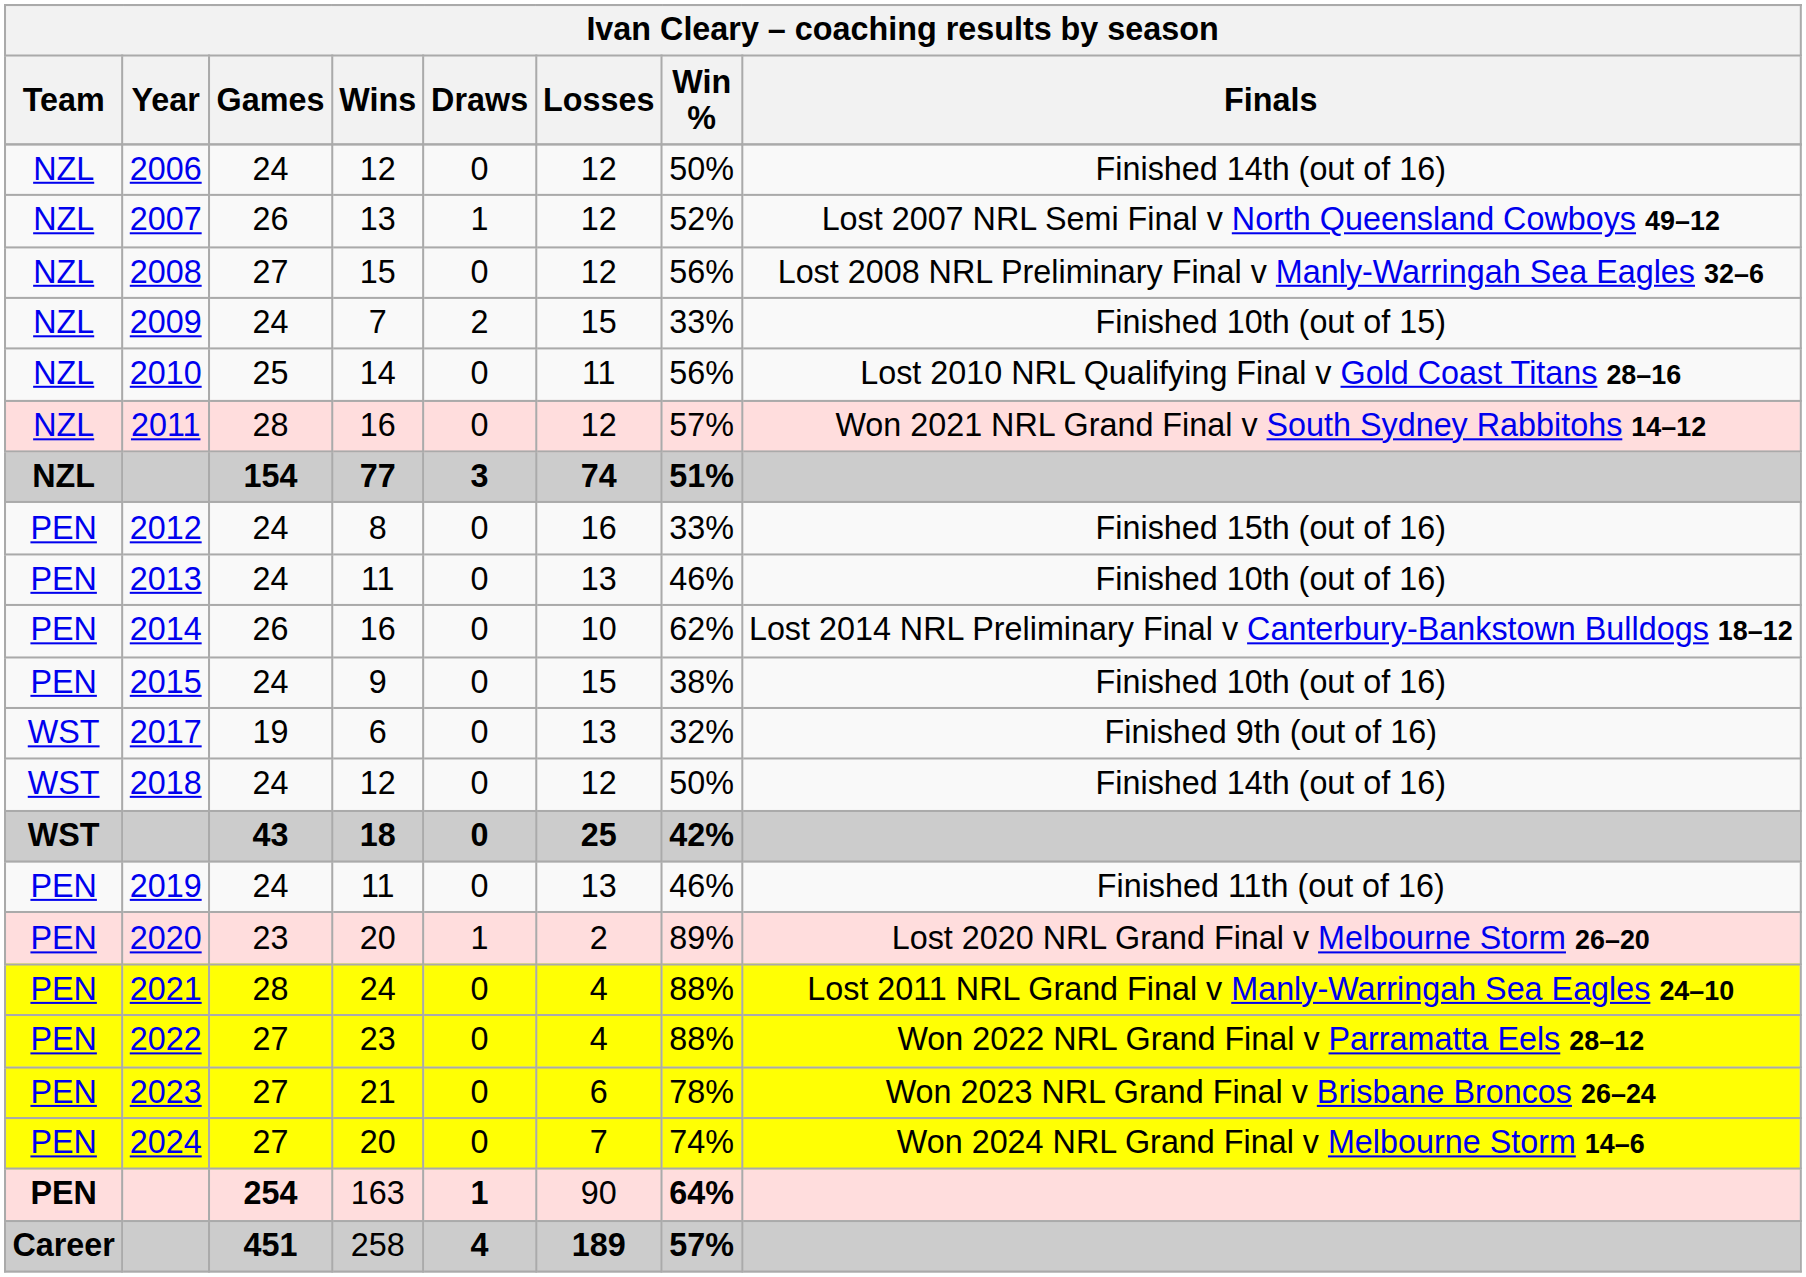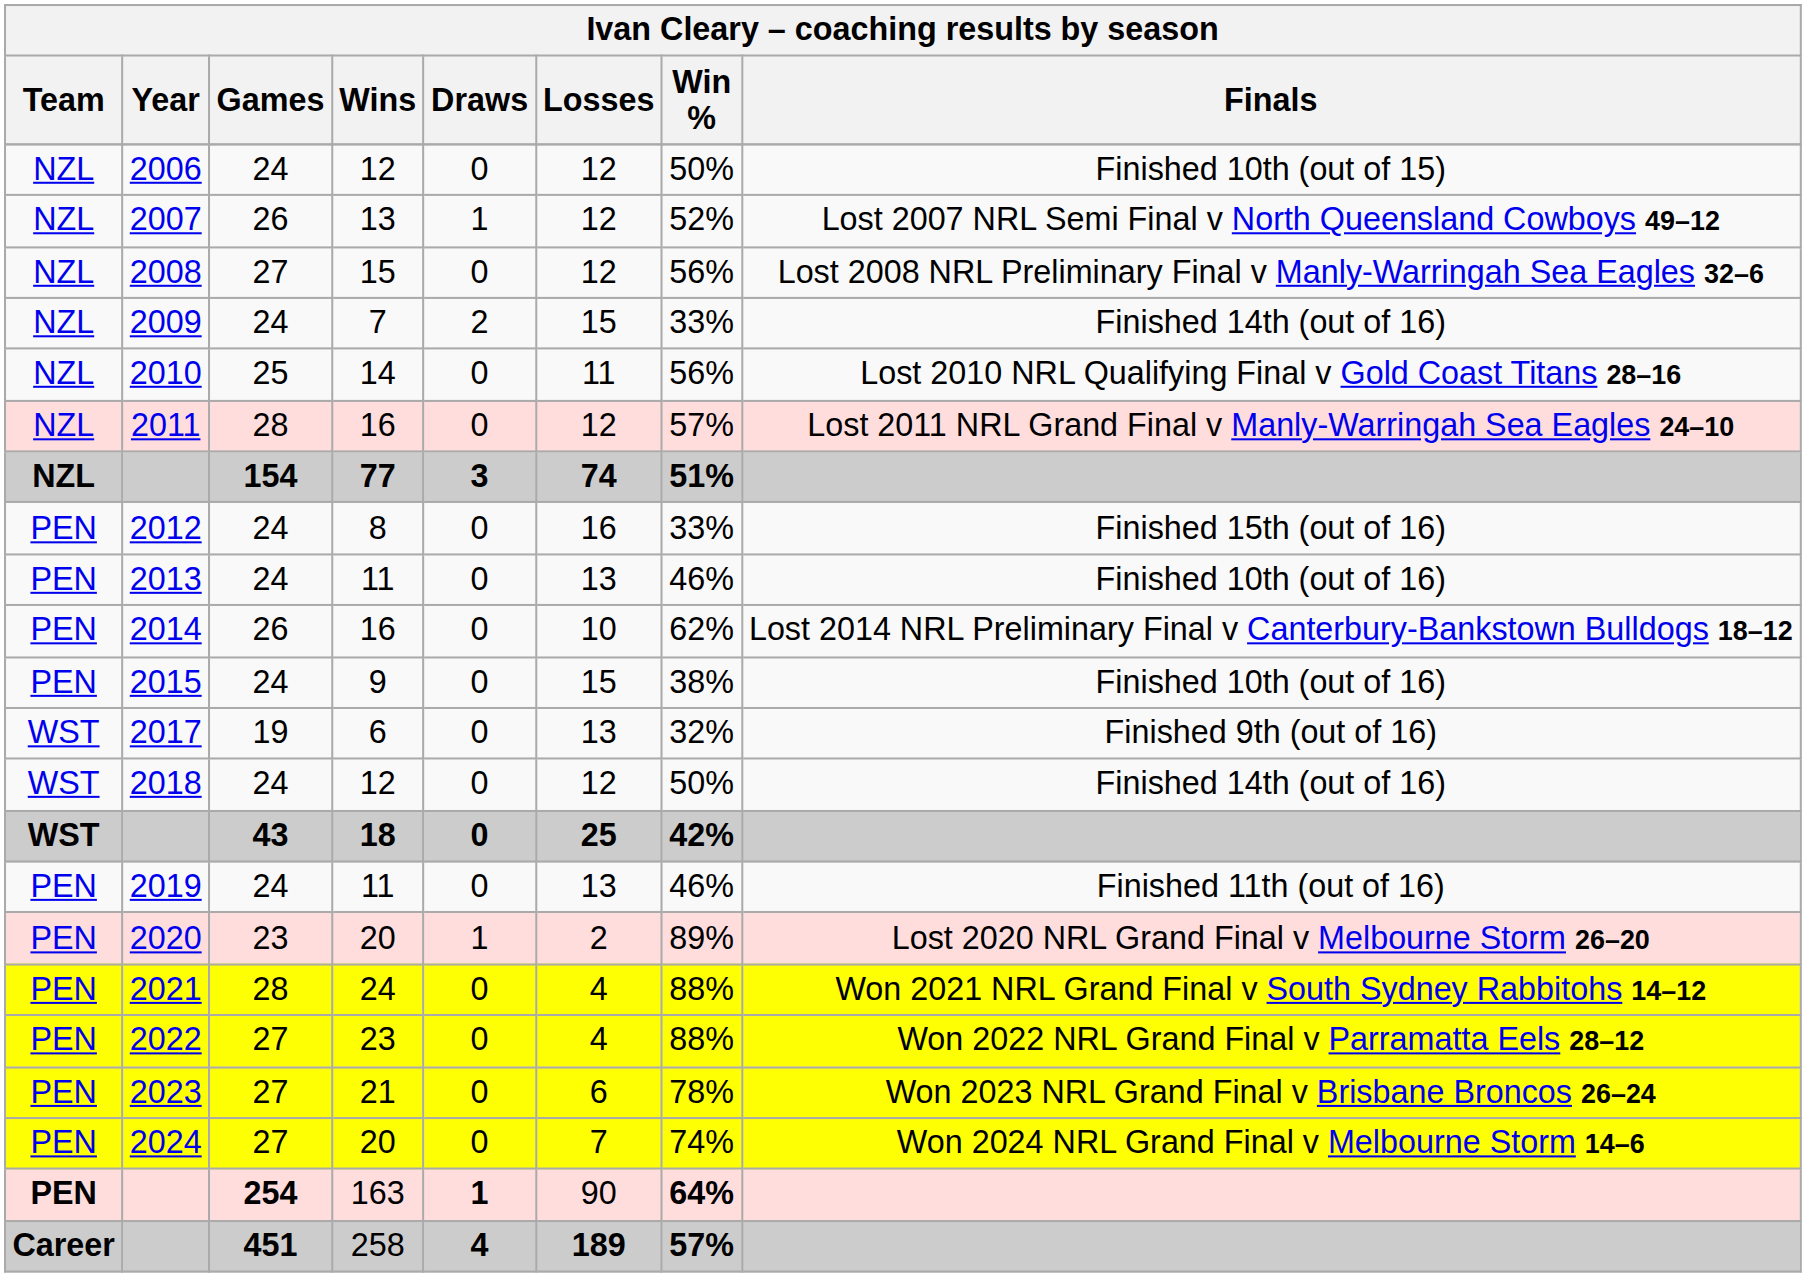 <table class="wikitable">
 <tr border=1 cellpadding=5 cellspacing=0 align=center style="background:#EFEFEF;">
 </tr>
 <tr>
 <th colspan="8"><strong>Ivan Cleary – coaching results by season</strong></th>
 </tr>
 <tr>
 <th width="30">Team</th>
 <th width="30">Year</th>
 <th width="30">Games</th>
 <th width="30">Wins</th>
 <th width="30">Draws</th>
 <th width="30">Losses</th>
 <th width="30">Win %</th>
 <th>Finals</th>
 </tr>
 <tr align=center>
 </tr>
 <tr align=center>
 </tr>
 <tr align=center>
 <td><a href='#'>NZL</a></td>
 <td><a href='#'>2006</a></td>
 <td>24</td>
 <td>12</td>
 <td>0</td>
 <td>12</td>
 <td>50%</td>
-<td>Finished 14th (out of 16)</td>
+<td>Finished 10th (out of 15)</td>
 </tr>
 <tr align=center>
 <td><a href='#'>NZL</a></td>
 <td><a href='#'>2007</a></td>
 <td>26</td>
 <td>13</td>
 <td>1</td>
 <td>12</td>
 <td>52%</td>
 <td>Lost 2007 NRL Semi Final v <a href='#'>North Queensland Cowboys</a> <small><strong>49–12</strong></small></td>
 </tr>
 <tr align=center>
 <td><a href='#'>NZL</a></td>
 <td><a href='#'>2008</a></td>
 <td>27</td>
 <td>15</td>
 <td>0</td>
 <td>12</td>
 <td>56%</td>
 <td>Lost 2008 NRL Preliminary Final v <a href='#'>Manly-Warringah Sea Eagles</a> <small><strong>32–6</strong></small></td>
 </tr>
 <tr align=center>
 <td><a href='#'>NZL</a></td>
 <td><a href='#'>2009</a></td>
 <td>24</td>
 <td>7</td>
 <td>2</td>
 <td>15</td>
 <td>33%</td>
-<td>Finished 10th (out of 15)</td>
+<td>Finished 14th (out of 16)</td>
 </tr>
 <tr align=center>
 <td><a href='#'>NZL</a></td>
 <td><a href='#'>2010</a></td>
 <td>25</td>
 <td>14</td>
 <td>0</td>
 <td>11</td>
 <td>56%</td>
 <td>Lost 2010 NRL Qualifying Final v <a href='#'>Gold Coast Titans</a> <small><strong>28–16</strong></small></td>
 </tr>
 <tr align=center style="background:#fdd;">
 <td><a href='#'>NZL</a></td>
 <td><a href='#'>2011</a></td>
 <td>28</td>
 <td>16</td>
 <td>0</td>
 <td>12</td>
 <td>57%</td>
-<td>Won 2021 NRL Grand Final v <a href='#'>South Sydney Rabbitohs</a> <small> <strong>14–12</strong></small></td>
+<td>Lost 2011 NRL Grand Final v <a href='#'>Manly-Warringah Sea Eagles</a> <small><strong>24–10</strong></small></td>
 </tr>
 <tr align=center style="background:#CCCCCC;">
 <td rowspan="1"><strong>NZL</strong></td>
 <td></td>
 <td><strong>154</strong></td>
 <td><strong>77</strong></td>
 <td><strong>3</strong></td>
 <td><strong>74</strong></td>
 <td><strong>51%</strong></td>
 <td></td>
 </tr>
 <tr align=center>
 <td><a href='#'>PEN</a></td>
 <td><a href='#'>2012</a></td>
 <td>24</td>
 <td>8</td>
 <td>0</td>
 <td>16</td>
 <td>33%</td>
 <td>Finished 15th (out of 16)</td>
 </tr>
 <tr align=center>
 <td><a href='#'>PEN</a></td>
 <td><a href='#'>2013</a></td>
 <td>24</td>
 <td>11</td>
 <td>0</td>
 <td>13</td>
 <td>46%</td>
 <td>Finished 10th (out of 16)</td>
 </tr>
 <tr align=center>
 <td><a href='#'>PEN</a></td>
 <td><a href='#'>2014</a></td>
 <td>26</td>
 <td>16</td>
 <td>0</td>
 <td>10</td>
 <td>62%</td>
 <td>Lost 2014 NRL Preliminary Final v <a href='#'>Canterbury-Bankstown Bulldogs</a> <small><strong>18–12</strong></small></td>
 </tr>
 <tr align=center>
 <td><a href='#'>PEN</a></td>
 <td><a href='#'>2015</a></td>
 <td>24</td>
 <td>9</td>
 <td>0</td>
 <td>15</td>
 <td>38%</td>
 <td>Finished 10th (out of 16)</td>
 </tr>
 <tr align=center>
 <td><a href='#'>WST</a></td>
 <td><a href='#'>2017</a></td>
 <td>19</td>
 <td>6</td>
 <td>0</td>
 <td>13</td>
 <td>32%</td>
 <td>Finished 9th (out of 16)</td>
 </tr>
 <tr align=center>
 <td><a href='#'>WST</a></td>
 <td><a href='#'>2018</a></td>
 <td>24</td>
 <td>12</td>
 <td>0</td>
 <td>12</td>
 <td>50%</td>
 <td>Finished 14th (out of 16)</td>
 </tr>
 <tr align=center style="background:#CCCCCC;">
 <td rowspan="1"><strong>WST</strong></td>
 <td></td>
 <td><strong>43</strong></td>
 <td><strong>18</strong></td>
 <td><strong>0</strong></td>
 <td><strong>25</strong></td>
 <td><strong>42%</strong></td>
 <td></td>
 </tr>
 <tr align=center>
 <td><a href='#'>PEN</a></td>
 <td><a href='#'>2019</a></td>
 <td>24</td>
 <td>11</td>
 <td>0</td>
 <td>13</td>
 <td>46%</td>
 <td>Finished 11th (out of 16)</td>
 </tr>
 <tr align=center style="background:#fdd;">
 <td><a href='#'>PEN</a></td>
 <td><a href='#'>2020</a></td>
 <td>23</td>
 <td>20</td>
 <td>1</td>
 <td>2</td>
 <td>89%</td>
 <td>Lost 2020 NRL Grand Final v <a href='#'>Melbourne Storm</a> <small><strong>26–20</strong></small></td>
 </tr>
 <tr align=center style="background:#FFFF04;">
 <td><a href='#'>PEN</a></td>
 <td><a href='#'>2021</a></td>
 <td>28</td>
 <td>24</td>
 <td>0</td>
 <td>4</td>
 <td>88%</td>
-<td>Lost 2011 NRL Grand Final v <a href='#'>Manly-Warringah Sea Eagles</a> <small><strong>24–10</strong></small></td>
+<td>Won 2021 NRL Grand Final v <a href='#'>South Sydney Rabbitohs</a> <small> <strong>14–12</strong></small></td>
 </tr>
 <tr align=center style="background:#FFFF04;">
 <td><a href='#'>PEN</a></td>
 <td><a href='#'>2022</a></td>
 <td>27</td>
 <td>23</td>
 <td>0</td>
 <td>4</td>
 <td>88%</td>
 <td>Won 2022 NRL Grand Final v <a href='#'>Parramatta Eels</a> <small> <strong>28–12</strong></small></td>
 </tr>
 <tr align=center style="background:#FFFF04;">
 <td><a href='#'>PEN</a></td>
 <td><a href='#'>2023</a></td>
 <td>27</td>
 <td>21</td>
 <td>0</td>
 <td>6</td>
 <td>78%</td>
 <td>Won 2023 NRL Grand Final v <a href='#'>Brisbane Broncos</a> <small> <strong>26–24</strong></small></td>
 </tr>
 <tr align=center style="background:#FFFF04;">
 <td><a href='#'>PEN</a></td>
 <td><a href='#'>2024</a></td>
 <td>27</td>
 <td>20</td>
 <td>0</td>
 <td>7</td>
 <td>74%</td>
 <td>Won 2024 NRL Grand Final v <a href='#'>Melbourne Storm</a> <small> <strong>14–6</strong></small></td>
 </tr>
 <tr style="background:#fdd;" align="center">
 <td rowspan="1"><strong>PEN</strong></td>
 <td></td>
 <td><strong>254</strong></td>
 <td>163</td>
 <td><strong>1</strong></td>
 <td>90</td>
 <td><strong>64%</strong></td>
 <td></td>
 </tr>
 <tr style="background:#CCCCCC;" align="center">
 <td rowspan="1"><strong>Career</strong></td>
 <td></td>
 <td><strong>451</strong></td>
 <td>258</td>
 <td><strong>4</strong></td>
 <td><strong>189</strong></td>
 <td><strong>57%</strong></td>
 <td></td>
 </tr>
 </table>
